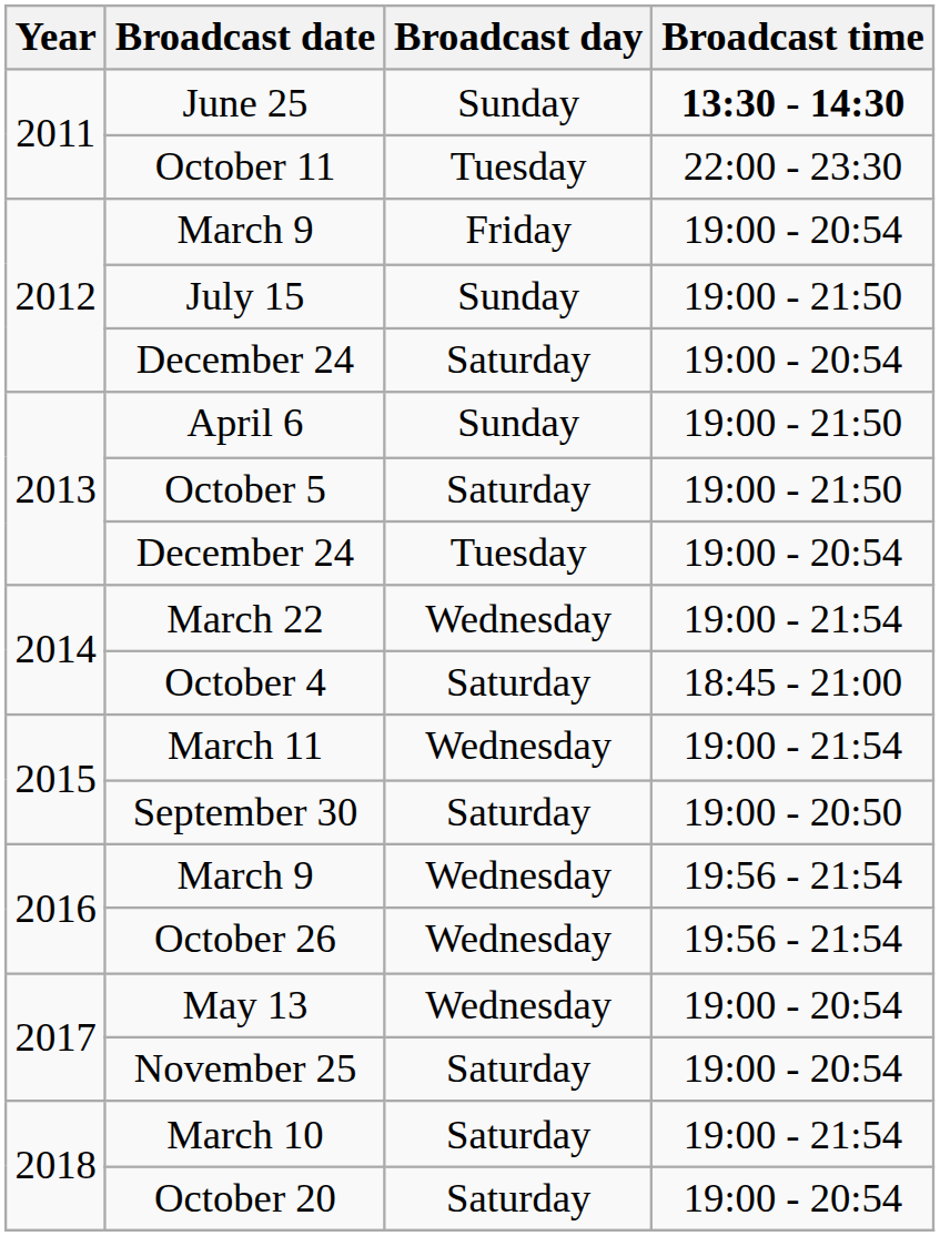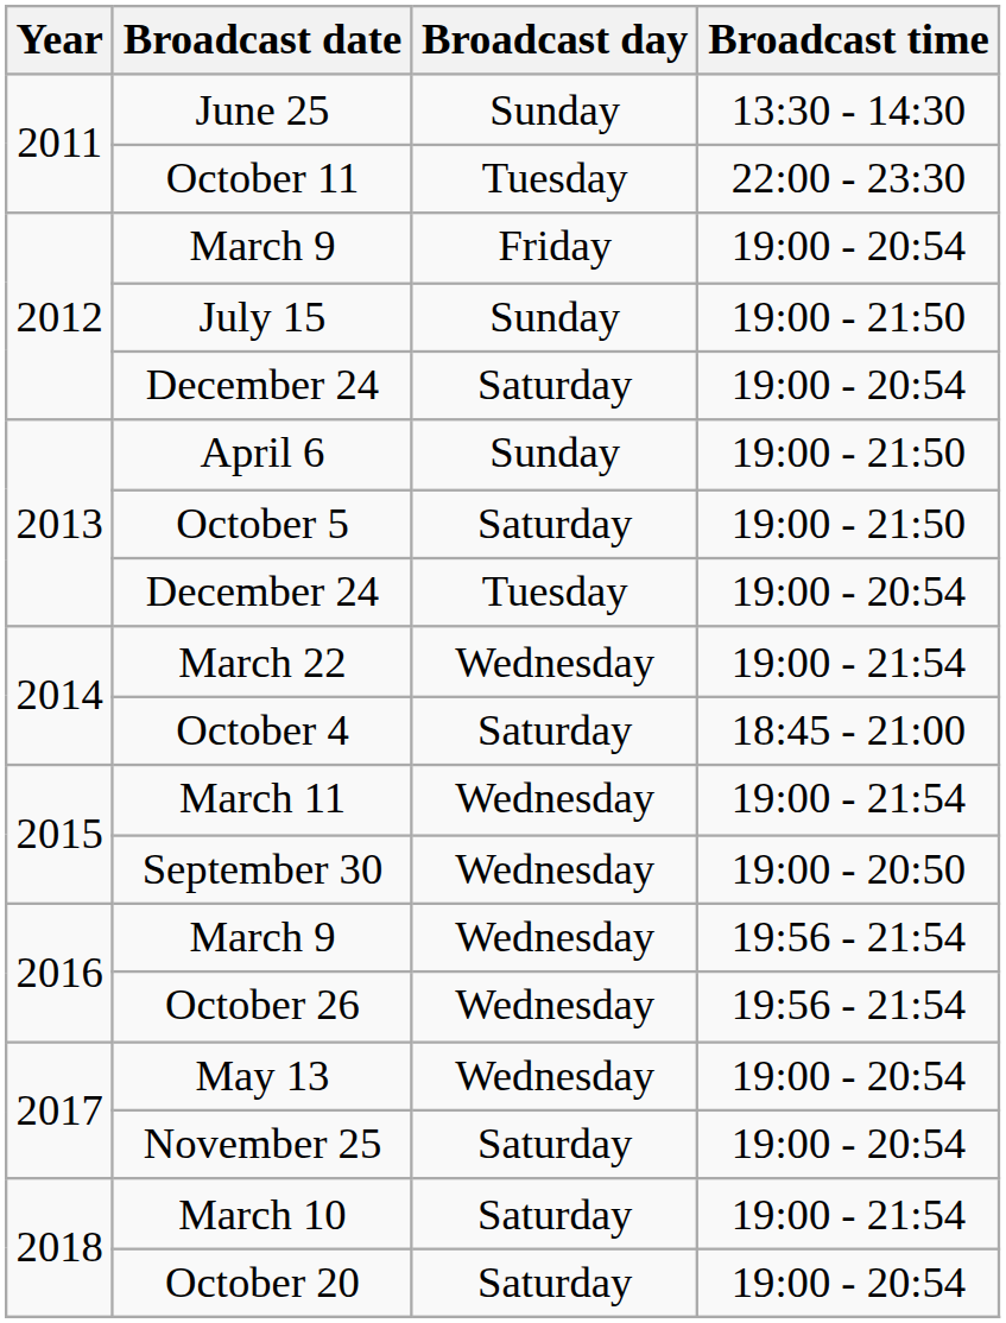 <table class="wikitable" style="text-align: center">
 <tr>
 <th>Year</th>
 <th>Broadcast date</th>
 <th>Broadcast day</th>
 <th>Broadcast time</th>
 </tr>
 <tr>
 <td rowspan="2">2011</td>
 <td>June 25</td>
 <td>Sunday</td>
-<td><strong>13:30 - 14:30</strong></td>
+<td>13:30 - 14:30</td>
 </tr>
 <tr>
 <td>October 11</td>
 <td>Tuesday</td>
 <td>22:00 - 23:30</td>
 </tr>
 <tr>
 <td rowspan="3">2012</td>
 <td>March 9</td>
 <td>Friday</td>
 <td>19:00 - 20:54</td>
 </tr>
 <tr>
 <td>July 15</td>
 <td>Sunday</td>
 <td>19:00 - 21:50</td>
 </tr>
 <tr>
 <td>December 24</td>
 <td>Saturday</td>
 <td>19:00 - 20:54</td>
 </tr>
 <tr>
 <td rowspan="3">2013</td>
 <td>April 6</td>
 <td>Sunday</td>
 <td>19:00 - 21:50</td>
 </tr>
 <tr>
 <td>October 5</td>
 <td>Saturday</td>
 <td>19:00 - 21:50</td>
 </tr>
 <tr>
 <td>December 24</td>
 <td>Tuesday</td>
 <td>19:00 - 20:54</td>
 </tr>
 <tr>
 <td rowspan="2">2014</td>
 <td>March 22</td>
 <td>Wednesday</td>
 <td>19:00 - 21:54</td>
 </tr>
 <tr>
 <td>October 4</td>
 <td>Saturday</td>
 <td>18:45 - 21:00</td>
 </tr>
 <tr>
 <td rowspan="2">2015</td>
 <td>March 11</td>
 <td>Wednesday</td>
 <td>19:00 - 21:54</td>
 </tr>
 <tr>
 <td>September 30</td>
-<td>Saturday</td>
+<td>Wednesday</td>
 <td>19:00 - 20:50</td>
 </tr>
 <tr>
 <td rowspan="2">2016</td>
 <td>March 9</td>
 <td>Wednesday</td>
 <td>19:56 - 21:54</td>
 </tr>
 <tr>
 <td>October 26</td>
 <td>Wednesday</td>
 <td>19:56 - 21:54</td>
 </tr>
 <tr>
 <td rowspan="2">2017</td>
 <td>May 13</td>
 <td>Wednesday</td>
 <td>19:00 - 20:54</td>
 </tr>
 <tr>
 <td>November 25</td>
 <td>Saturday</td>
 <td>19:00 - 20:54</td>
 </tr>
 <tr>
 <td rowspan="2">2018</td>
 <td>March 10</td>
 <td>Saturday</td>
 <td>19:00 - 21:54</td>
 </tr>
 <tr>
 <td>October 20</td>
 <td>Saturday</td>
 <td>19:00 - 20:54</td>
 </tr>
 <tr>
 </tr>
 <tr>
 </tr>
 </table>
